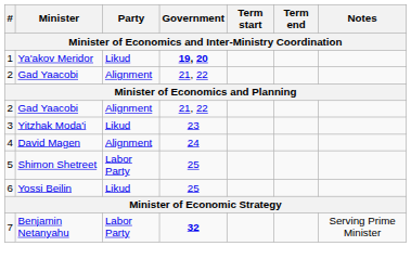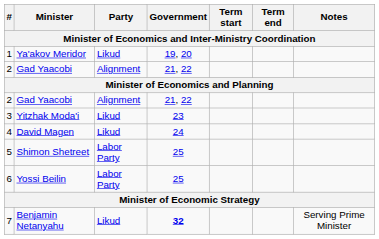 <table class=wikitable style=text-align:center>
 <tr>
 <th>#</th>
 <th>Minister</th>
 <th>Party</th>
 <th>Government</th>
 <th>Term start</th>
 <th>Term end</th>
 <th>Notes</th>
 </tr>
 <tr>
 <th colspan=7>Minister of Economics and Inter-Ministry Coordination</th>
 </tr>
 <tr>
 <td>1</td>
 <td align=left><a href='#'>Ya'akov Meridor</a></td>
 <td align=left><a href='#'>Likud</a></td>
-<td><strong><a href='#'>19</a>, <a href='#'>20</a></strong></td>
+<td><a href='#'>19</a>, <a href='#'>20</a></td>
 <td></td>
 <td></td>
 <td></td>
 </tr>
 <tr>
 <td>2</td>
 <td align=left><a href='#'>Gad Yaacobi</a></td>
 <td align=left><a href='#'>Alignment</a></td>
 <td><a href='#'>21</a>, <a href='#'>22</a></td>
 <td></td>
 <td></td>
 <td></td>
 </tr>
 <tr>
 <th colspan=7>Minister of Economics and Planning</th>
 </tr>
 <tr>
 <td>2</td>
 <td align=left><a href='#'>Gad Yaacobi</a></td>
 <td align=left><a href='#'>Alignment</a></td>
 <td><a href='#'>21</a>, <a href='#'>22</a></td>
 <td></td>
 <td></td>
 <td></td>
 </tr>
 <tr>
 <td>3</td>
 <td align=left><a href='#'>Yitzhak Moda'i</a></td>
 <td align=left><a href='#'>Likud</a></td>
 <td><a href='#'>23</a></td>
 <td></td>
 <td></td>
 <td></td>
 </tr>
 <tr>
 <td>4</td>
 <td align=left><a href='#'>David Magen</a></td>
-<td align=left><a href='#'>Alignment</a></td>
+<td align=left><a href='#'>Likud</a></td>
 <td><a href='#'>24</a></td>
 <td></td>
 <td></td>
 <td></td>
 </tr>
 <tr>
 <td>5</td>
 <td align=left><a href='#'>Shimon Shetreet</a></td>
 <td align=left><a href='#'>Labor Party</a></td>
 <td><a href='#'>25</a></td>
 <td></td>
 <td></td>
 <td></td>
 </tr>
 <tr>
 <td>6</td>
 <td align=left><a href='#'>Yossi Beilin</a></td>
-<td align=left><a href='#'>Likud</a></td>
+<td align=left><a href='#'>Labor Party</a></td>
 <td><a href='#'>25</a></td>
 <td></td>
 <td></td>
 <td></td>
 </tr>
 <tr>
 <th colspan=7>Minister of Economic Strategy</th>
 </tr>
 <tr>
 <td>7</td>
 <td align=left><a href='#'>Benjamin Netanyahu</a></td>
-<td align=left><a href='#'>Labor Party</a></td>
+<td align=left><a href='#'>Likud</a></td>
 <td><strong><a href='#'>32</a></strong></td>
 <td></td>
 <td></td>
 <td>Serving Prime Minister</td>
 </tr>
 </table>
